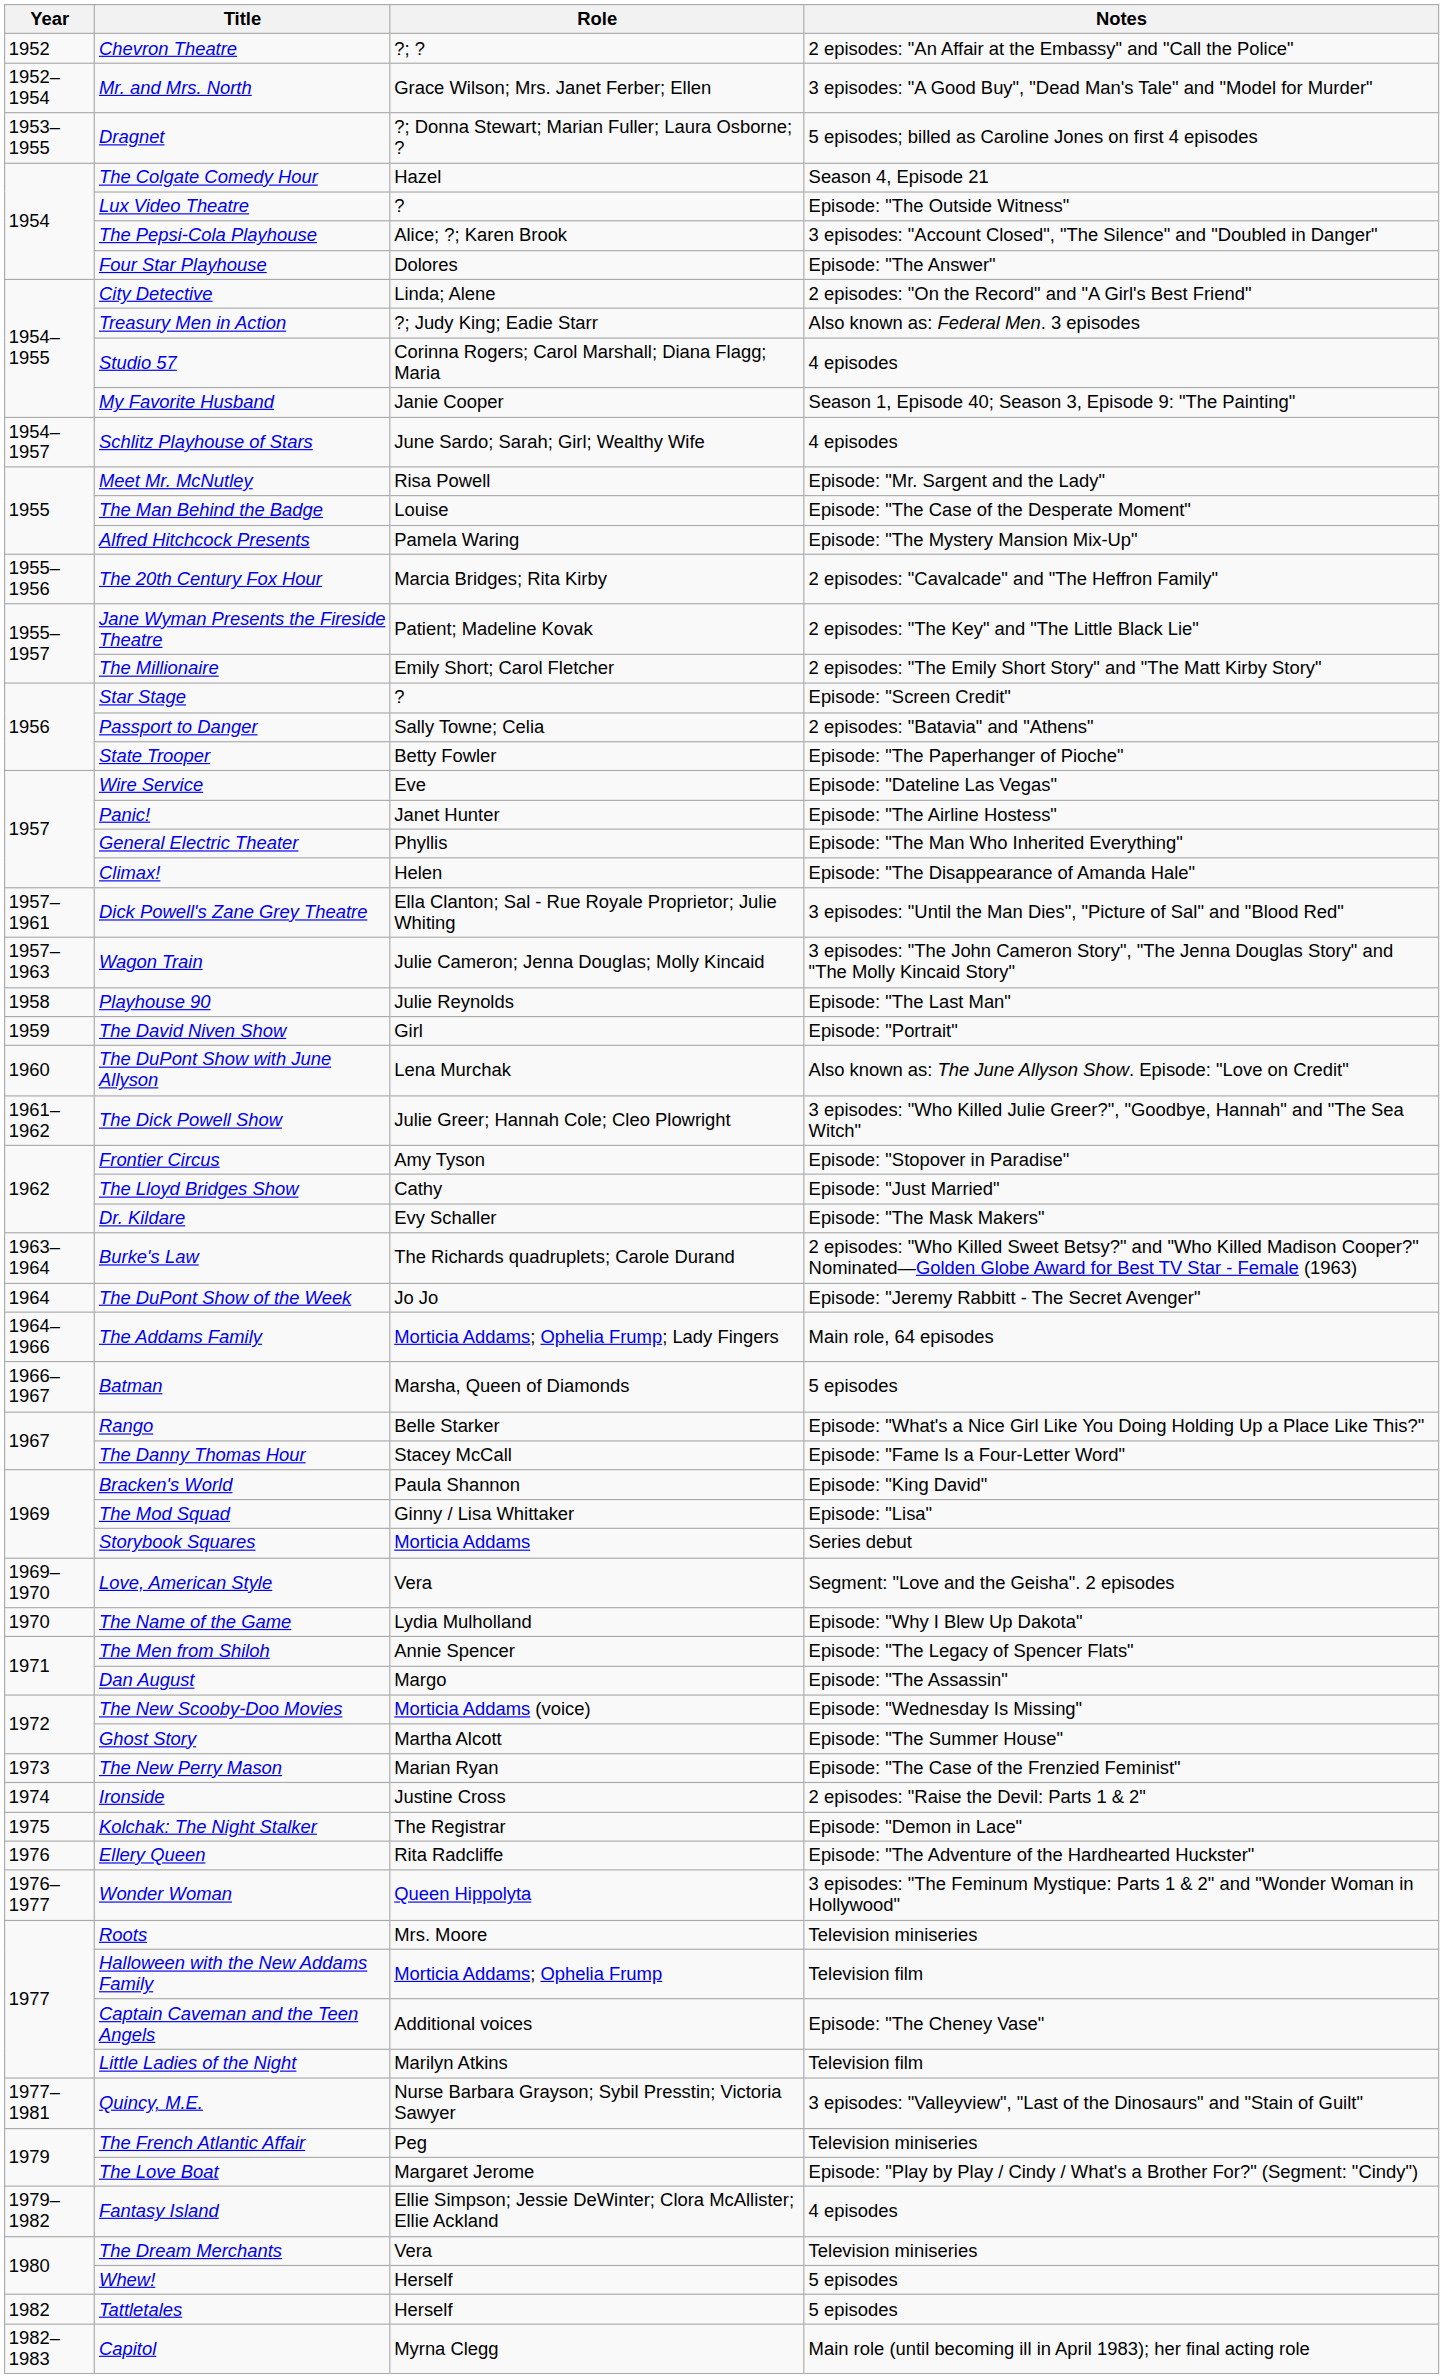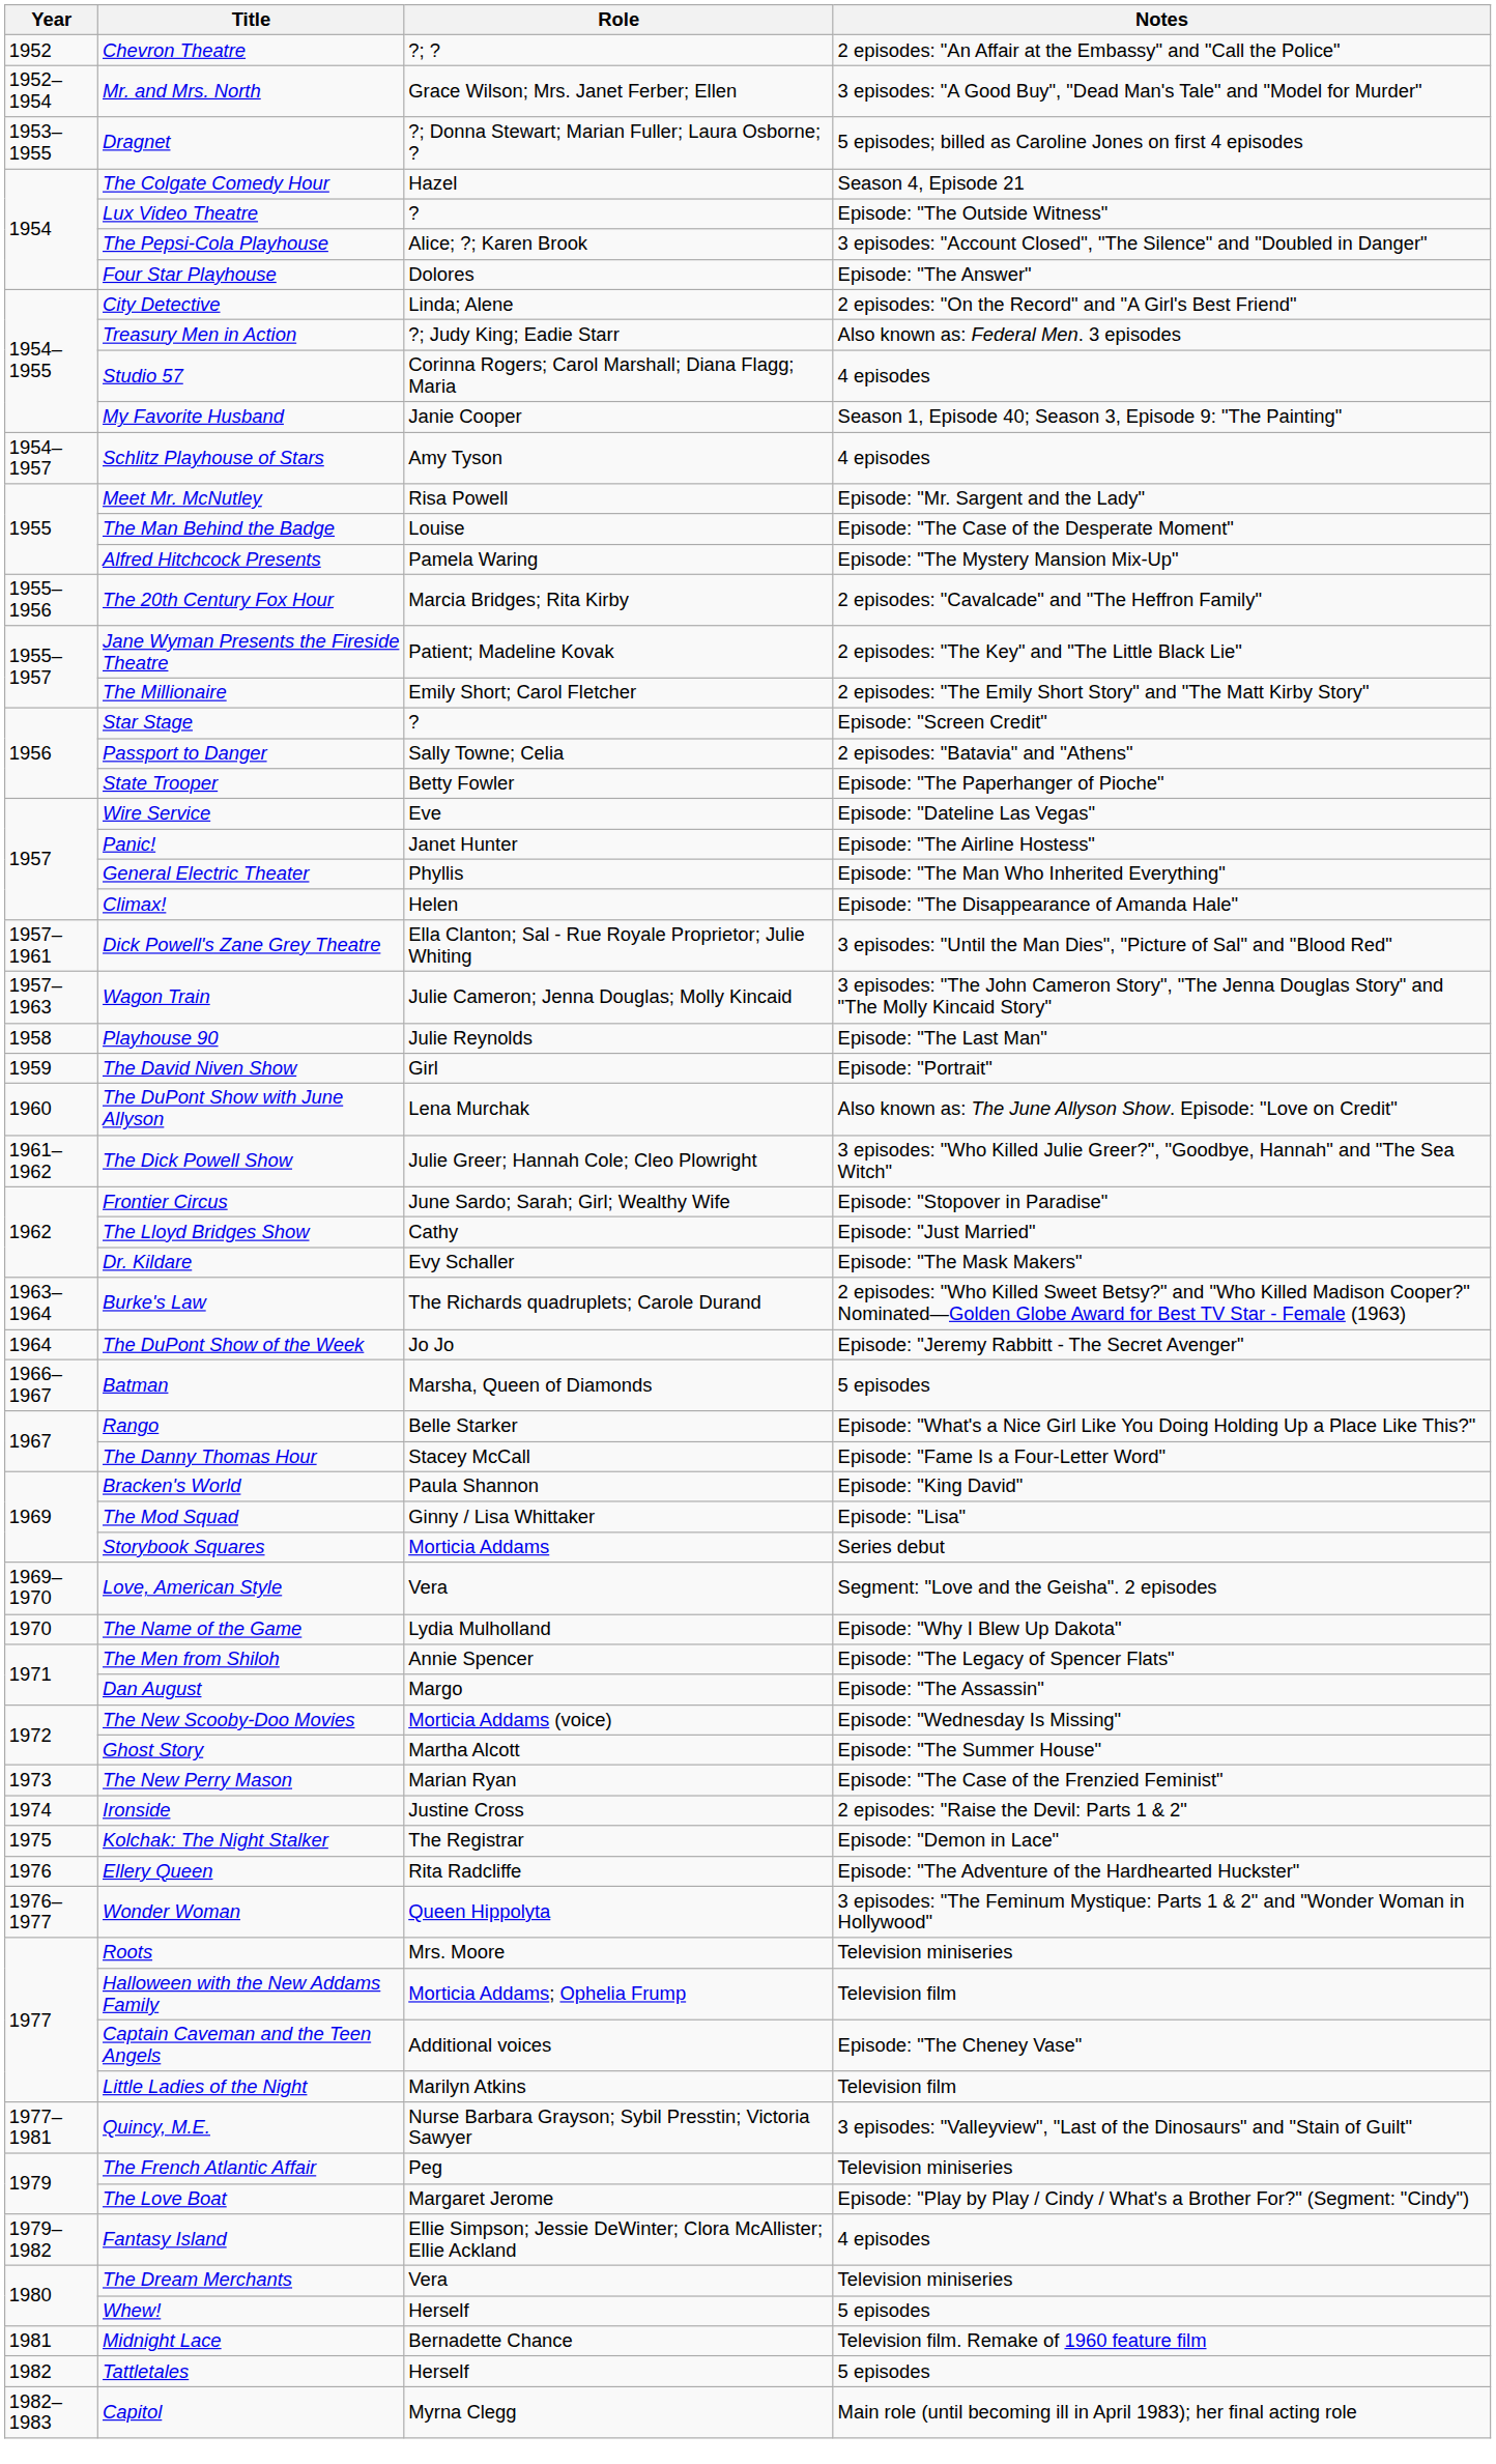 <table class="wikitable">
 <tr>
 <th>Year</th>
 <th>Title</th>
 <th>Role</th>
 <th>Notes</th>
 </tr>
 <tr>
 <td>1952</td>
 <td><em><a href='#'>Chevron Theatre</a></em></td>
 <td>?; ?</td>
 <td>2 episodes: "An Affair at the Embassy" and "Call the Police"</td>
 </tr>
 <tr>
 <td>1952–1954</td>
 <td><em><a href='#'>Mr. and Mrs. North</a></em></td>
 <td>Grace Wilson; Mrs. Janet Ferber; Ellen</td>
 <td>3 episodes: "A Good Buy", "Dead Man's Tale" and "Model for Murder"</td>
 </tr>
 <tr>
 <td>1953–1955</td>
 <td><em><a href='#'>Dragnet</a></em></td>
 <td>?; Donna Stewart; Marian Fuller; Laura Osborne; ?</td>
 <td>5 episodes; billed as Caroline Jones on first 4 episodes</td>
 </tr>
 <tr>
 <td rowspan=4>1954</td>
 <td><em><a href='#'>The Colgate Comedy Hour</a></em></td>
 <td>Hazel</td>
 <td>Season 4, Episode 21</td>
 </tr>
 <tr>
 <td><em><a href='#'>Lux Video Theatre</a></em></td>
 <td>?</td>
 <td>Episode: "The Outside Witness"</td>
 </tr>
 <tr>
 <td><em><a href='#'>The Pepsi-Cola Playhouse</a></em></td>
 <td>Alice; ?; Karen Brook</td>
 <td>3 episodes: "Account Closed", "The Silence" and "Doubled in Danger"</td>
 </tr>
 <tr>
 <td><em><a href='#'>Four Star Playhouse</a></em></td>
 <td>Dolores</td>
 <td>Episode: "The Answer"</td>
 </tr>
 <tr>
 <td rowspan=4>1954–1955</td>
 <td><em><a href='#'>City Detective</a></em></td>
 <td>Linda; Alene</td>
 <td>2 episodes: "On the Record" and "A Girl's Best Friend"</td>
 </tr>
 <tr>
 <td><em><a href='#'>Treasury Men in Action</a></em></td>
 <td>?; Judy King; Eadie Starr</td>
 <td>Also known as: <em>Federal Men</em>. 3 episodes</td>
 </tr>
 <tr>
 <td><em><a href='#'>Studio 57</a></em></td>
 <td>Corinna Rogers; Carol Marshall; Diana Flagg; Maria</td>
 <td>4 episodes</td>
 </tr>
 <tr>
 <td><em><a href='#'>My Favorite Husband</a></em></td>
 <td>Janie Cooper</td>
 <td>Season 1, Episode 40; Season 3, Episode 9: "The Painting"</td>
 </tr>
 <tr>
 <td>1954–1957</td>
 <td><em><a href='#'>Schlitz Playhouse of Stars</a></em></td>
-<td>June Sardo; Sarah; Girl; Wealthy Wife</td>
+<td>Amy Tyson</td>
 <td>4 episodes</td>
 </tr>
 <tr>
 <td rowspan=3>1955</td>
 <td><em><a href='#'>Meet Mr. McNutley</a></em></td>
 <td>Risa Powell</td>
 <td>Episode: "Mr. Sargent and the Lady"</td>
 </tr>
 <tr>
 <td><em><a href='#'>The Man Behind the Badge</a></em></td>
 <td>Louise</td>
 <td>Episode: "The Case of the Desperate Moment"</td>
 </tr>
 <tr>
 <td><em><a href='#'>Alfred Hitchcock Presents</a></em></td>
 <td>Pamela Waring</td>
 <td>Episode: "The Mystery Mansion Mix-Up"</td>
 </tr>
 <tr>
 <td>1955–1956</td>
 <td><em><a href='#'>The 20th Century Fox Hour</a></em></td>
 <td>Marcia Bridges; Rita Kirby</td>
 <td>2 episodes: "Cavalcade" and "The Heffron Family"</td>
 </tr>
 <tr>
 <td rowspan=2>1955–1957</td>
 <td><em><a href='#'>Jane Wyman Presents the Fireside Theatre</a></em></td>
 <td>Patient; Madeline Kovak</td>
 <td>2 episodes: "The Key" and "The Little Black Lie"</td>
 </tr>
 <tr>
 <td><em><a href='#'>The Millionaire</a></em></td>
 <td>Emily Short; Carol Fletcher</td>
 <td>2 episodes: "The Emily Short Story" and "The Matt Kirby Story"</td>
 </tr>
 <tr>
 <td rowspan=3>1956</td>
 <td><em><a href='#'>Star Stage</a></em></td>
 <td>?</td>
 <td>Episode: "Screen Credit"</td>
 </tr>
 <tr>
 <td><em><a href='#'>Passport to Danger</a></em></td>
 <td>Sally Towne; Celia</td>
 <td>2 episodes: "Batavia" and "Athens"</td>
 </tr>
 <tr>
 <td><em><a href='#'>State Trooper</a></em></td>
 <td>Betty Fowler</td>
 <td>Episode: "The Paperhanger of Pioche"</td>
 </tr>
 <tr>
 <td rowspan=4>1957</td>
 <td><em><a href='#'>Wire Service</a></em></td>
 <td>Eve</td>
 <td>Episode: "Dateline Las Vegas"</td>
 </tr>
 <tr>
 <td><em><a href='#'>Panic!</a></em></td>
 <td>Janet Hunter</td>
 <td>Episode: "The Airline Hostess"</td>
 </tr>
 <tr>
 <td><em><a href='#'>General Electric Theater</a></em></td>
 <td>Phyllis</td>
 <td>Episode: "The Man Who Inherited Everything"</td>
 </tr>
 <tr>
 <td><em><a href='#'>Climax!</a></em></td>
 <td>Helen</td>
 <td>Episode: "The Disappearance of Amanda Hale"</td>
 </tr>
 <tr>
 <td>1957–1961</td>
 <td><em><a href='#'>Dick Powell's Zane Grey Theatre</a></em></td>
 <td>Ella Clanton; Sal - Rue Royale Proprietor; Julie Whiting</td>
 <td>3 episodes: "Until the Man Dies", "Picture of Sal" and "Blood Red"</td>
 </tr>
 <tr>
 <td>1957–1963</td>
 <td><em><a href='#'>Wagon Train</a></em></td>
 <td>Julie Cameron; Jenna Douglas; Molly Kincaid</td>
 <td>3 episodes: "The John Cameron Story", "The Jenna Douglas Story" and "The Molly Kincaid Story"</td>
 </tr>
 <tr>
 <td>1958</td>
 <td><em><a href='#'>Playhouse 90</a></em></td>
 <td>Julie Reynolds</td>
 <td>Episode: "The Last Man"</td>
 </tr>
 <tr>
 <td>1959</td>
 <td><em><a href='#'>The David Niven Show</a></em></td>
 <td>Girl</td>
 <td>Episode: "Portrait"</td>
 </tr>
 <tr>
 <td>1960</td>
 <td><em><a href='#'>The DuPont Show with June Allyson</a></em></td>
 <td>Lena Murchak</td>
 <td>Also known as: <em>The June Allyson Show</em>. Episode: "Love on Credit"</td>
 </tr>
 <tr>
 <td>1961–1962</td>
 <td><em><a href='#'>The Dick Powell Show</a></em></td>
 <td>Julie Greer; Hannah Cole; Cleo Plowright</td>
 <td>3 episodes: "Who Killed Julie Greer?", "Goodbye, Hannah" and "The Sea Witch"</td>
 </tr>
 <tr>
 <td rowspan=3>1962</td>
 <td><em><a href='#'>Frontier Circus</a></em></td>
-<td>Amy Tyson</td>
+<td>June Sardo; Sarah; Girl; Wealthy Wife</td>
 <td>Episode: "Stopover in Paradise"</td>
 </tr>
 <tr>
 <td><em><a href='#'>The Lloyd Bridges Show</a></em></td>
 <td>Cathy</td>
 <td>Episode: "Just Married"</td>
 </tr>
 <tr>
 <td><em><a href='#'>Dr. Kildare</a></em></td>
 <td>Evy Schaller</td>
 <td>Episode: "The Mask Makers"</td>
 </tr>
 <tr>
 <td>1963–1964</td>
 <td><em><a href='#'>Burke's Law</a></em></td>
 <td>The Richards quadruplets; Carole Durand</td>
 <td>2 episodes: "Who Killed Sweet Betsy?" and "Who Killed Madison Cooper?"<br>Nominated—<a href='#'>Golden Globe Award for Best TV Star - Female</a> (1963)</td>
 </tr>
 <tr>
 <td>1964</td>
 <td><em><a href='#'>The DuPont Show of the Week</a></em></td>
 <td>Jo Jo</td>
 <td>Episode: "Jeremy Rabbitt - The Secret Avenger"</td>
-</tr>
-<tr>
-<td>1964–1966</td>
-<td><em><a href='#'>The Addams Family</a></em></td>
-<td><a href='#'>Morticia Addams</a>; <a href='#'>Ophelia Frump</a>; Lady Fingers</td>
-<td>Main role, 64 episodes</td>
 </tr>
 <tr>
 <td>1966–1967</td>
 <td><em><a href='#'>Batman</a></em></td>
 <td>Marsha, Queen of Diamonds</td>
 <td>5 episodes</td>
 </tr>
 <tr>
 <td rowspan=2>1967</td>
 <td><em><a href='#'>Rango</a></em></td>
 <td>Belle Starker</td>
 <td>Episode: "What's a Nice Girl Like You Doing Holding Up a Place Like This?"</td>
 </tr>
 <tr>
 <td><em><a href='#'>The Danny Thomas Hour</a></em></td>
 <td>Stacey McCall</td>
 <td>Episode: "Fame Is a Four-Letter Word"</td>
 </tr>
 <tr>
 <td rowspan=3>1969</td>
 <td><em><a href='#'>Bracken's World</a></em></td>
 <td>Paula Shannon</td>
 <td>Episode: "King David"</td>
 </tr>
 <tr>
 <td><em><a href='#'>The Mod Squad</a></em></td>
 <td>Ginny / Lisa Whittaker</td>
 <td>Episode: "Lisa"</td>
 </tr>
 <tr>
 <td><em><a href='#'>Storybook Squares</a></em></td>
 <td><a href='#'>Morticia Addams</a></td>
 <td>Series debut</td>
 </tr>
 <tr>
 <td>1969–1970</td>
 <td><em><a href='#'>Love, American Style</a></em></td>
 <td>Vera</td>
 <td>Segment: "Love and the Geisha". 2 episodes</td>
 </tr>
 <tr>
 <td>1970</td>
 <td><em><a href='#'>The Name of the Game</a></em></td>
 <td>Lydia Mulholland</td>
 <td>Episode: "Why I Blew Up Dakota"</td>
 </tr>
 <tr>
 <td rowspan=2>1971</td>
 <td><em><a href='#'>The Men from Shiloh</a></em></td>
 <td>Annie Spencer</td>
 <td>Episode: "The Legacy of Spencer Flats"</td>
 </tr>
 <tr>
 <td><em><a href='#'>Dan August</a></em></td>
 <td>Margo</td>
 <td>Episode: "The Assassin"</td>
 </tr>
 <tr>
 <td rowspan=2>1972</td>
 <td><em><a href='#'>The New Scooby-Doo Movies</a></em></td>
 <td><a href='#'>Morticia Addams</a> (voice)</td>
 <td>Episode: "Wednesday Is Missing"</td>
 </tr>
 <tr>
 <td><em><a href='#'>Ghost Story</a></em></td>
 <td>Martha Alcott</td>
 <td>Episode: "The Summer House"</td>
 </tr>
 <tr>
 <td>1973</td>
 <td><em><a href='#'>The New Perry Mason</a></em></td>
 <td>Marian Ryan</td>
 <td>Episode: "The Case of the Frenzied Feminist"</td>
 </tr>
 <tr>
 <td>1974</td>
 <td><em><a href='#'>Ironside</a></em></td>
 <td>Justine Cross</td>
 <td>2 episodes: "Raise the Devil: Parts 1 & 2"</td>
 </tr>
 <tr>
 <td>1975</td>
 <td><em><a href='#'>Kolchak: The Night Stalker</a></em></td>
 <td>The Registrar</td>
 <td>Episode: "Demon in Lace"</td>
 </tr>
 <tr>
 <td>1976</td>
 <td><em><a href='#'>Ellery Queen</a></em></td>
 <td>Rita Radcliffe</td>
 <td>Episode: "The Adventure of the Hardhearted Huckster"</td>
 </tr>
 <tr>
 <td>1976–1977</td>
 <td><em><a href='#'>Wonder Woman</a></em></td>
 <td><a href='#'>Queen Hippolyta</a></td>
 <td>3 episodes: "The Feminum Mystique: Parts 1 & 2" and "Wonder Woman in Hollywood"</td>
 </tr>
 <tr>
 <td rowspan=4>1977</td>
 <td><em><a href='#'>Roots</a></em></td>
 <td>Mrs. Moore</td>
 <td>Television miniseries</td>
 </tr>
 <tr>
 <td><em><a href='#'>Halloween with the New Addams Family</a></em></td>
 <td><a href='#'>Morticia Addams</a>; <a href='#'>Ophelia Frump</a></td>
 <td>Television film</td>
 </tr>
 <tr>
 <td><em><a href='#'>Captain Caveman and the Teen Angels</a></em></td>
 <td>Additional voices</td>
 <td>Episode: "The Cheney Vase"</td>
 </tr>
 <tr>
 <td><em><a href='#'>Little Ladies of the Night</a></em></td>
 <td>Marilyn Atkins</td>
 <td>Television film</td>
 </tr>
 <tr>
 <td>1977–1981</td>
 <td><em><a href='#'>Quincy, M.E.</a></em></td>
 <td>Nurse Barbara Grayson; Sybil Presstin; Victoria Sawyer</td>
 <td>3 episodes: "Valleyview", "Last of the Dinosaurs" and "Stain of Guilt"</td>
 </tr>
 <tr>
 <td rowspan=2>1979</td>
 <td><em><a href='#'>The French Atlantic Affair</a></em></td>
 <td>Peg</td>
 <td>Television miniseries</td>
 </tr>
 <tr>
 <td><em><a href='#'>The Love Boat</a></em></td>
 <td>Margaret Jerome</td>
 <td>Episode: "Play by Play / Cindy / What's a Brother For?" (Segment: "Cindy")</td>
 </tr>
 <tr>
 <td>1979–1982</td>
 <td><em><a href='#'>Fantasy Island</a></em></td>
 <td>Ellie Simpson; Jessie DeWinter; Clora McAllister; Ellie Ackland</td>
 <td>4 episodes</td>
 </tr>
 <tr>
 <td rowspan=2>1980</td>
 <td><em><a href='#'>The Dream Merchants</a></em></td>
 <td>Vera</td>
 <td>Television miniseries</td>
 </tr>
 <tr>
 <td><em><a href='#'>Whew!</a></em></td>
 <td>Herself</td>
 <td>5 episodes</td>
 </tr>
 <tr>
+<td>1981</td>
+<td><em><a href='#'>Midnight Lace</a></em></td>
+<td>Bernadette Chance</td>
+<td>Television film. Remake of <a href='#'>1960 feature film</a></td>
+</tr>
+<tr>
 <td>1982</td>
 <td><em><a href='#'>Tattletales</a></em></td>
 <td>Herself</td>
 <td>5 episodes</td>
 </tr>
 <tr>
 <td>1982–1983</td>
 <td><em><a href='#'>Capitol</a></em></td>
 <td>Myrna Clegg</td>
 <td>Main role (until becoming ill in April 1983); her final acting role</td>
 </tr>
 </table>
